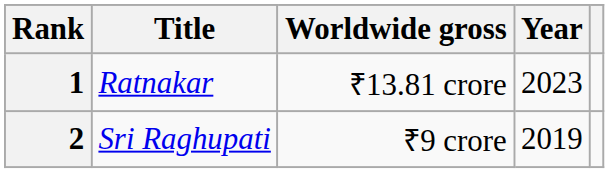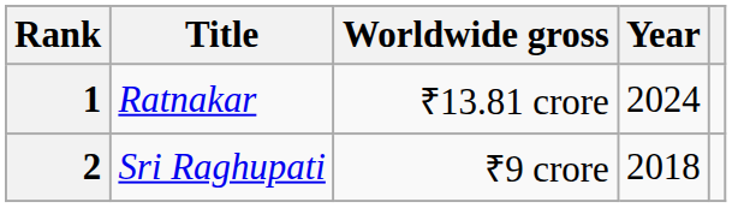 <table class="wikitable sortable plainrowheaders">
 <tr>
 <th scope="col">Rank</th>
 <th scope="col">Title</th>
 <th scope="col">Worldwide gross</th>
 <th scope="col">Year</th>
 <th scope="col" class="unsortable"></th>
 </tr>
 <tr>
 <th scope="row" style=text-align:right>1</th>
 <td><em><a href='#'>Ratnakar</a></em></td>
 <td align="right">₹13.81 crore</td>
-<td align="center">2023</td>
+<td align="center">2024</td>
 <td align="center"></td>
 </tr>
 <tr>
 <th scope="row" style=text-align:right>2</th>
 <td><em><a href='#'>Sri Raghupati</a></em></td>
 <td align="right">₹9 crore</td>
-<td align="center">2019</td>
+<td align="center">2018</td>
 <td align="center"></td>
 </tr>
 </table>
